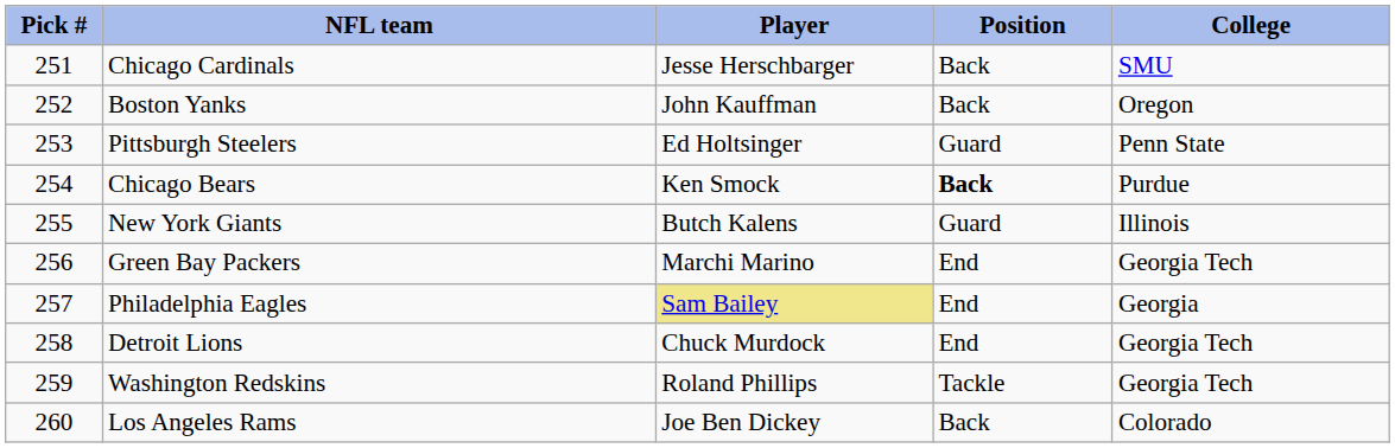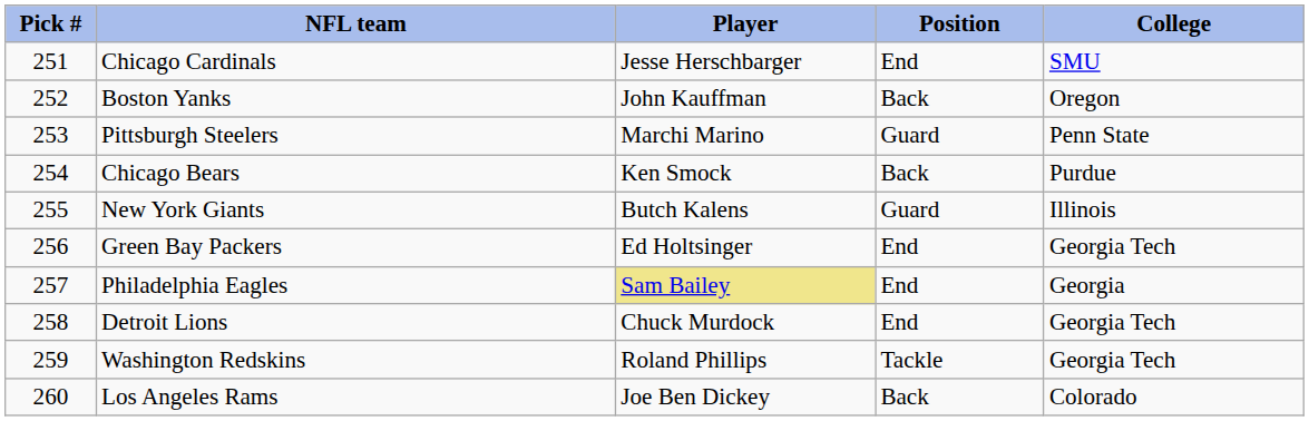 <table class="wikitable sortable sortable" style="width: 100%">
 <tr>
 <th style="background:#A8BDEC;" width=7%>Pick #</th>
 <th width=40% style="background:#A8BDEC;">NFL team</th>
 <th width=20% style="background:#A8BDEC;">Player</th>
 <th width=13% style="background:#A8BDEC;">Position</th>
 <th style="background:#A8BDEC;">College</th>
 </tr>
 <tr>
 <td align=center>251</td>
 <td>Chicago Cardinals</td>
 <td>Jesse Herschbarger</td>
-<td>Back</td>
+<td>End</td>
 <td><a href='#'>SMU</a></td>
 </tr>
 <tr>
 <td align=center>252</td>
 <td>Boston Yanks</td>
 <td>John Kauffman</td>
 <td>Back</td>
 <td>Oregon</td>
 </tr>
 <tr>
 <td align=center>253</td>
 <td>Pittsburgh Steelers</td>
-<td>Ed Holtsinger</td>
+<td>Marchi Marino</td>
 <td>Guard</td>
 <td>Penn State</td>
 </tr>
 <tr>
 <td align=center>254</td>
 <td>Chicago Bears</td>
 <td>Ken Smock</td>
-<td><strong>Back</strong></td>
+<td>Back</td>
 <td>Purdue</td>
 </tr>
 <tr>
 <td align=center>255</td>
 <td>New York Giants</td>
 <td>Butch Kalens</td>
 <td>Guard</td>
 <td>Illinois</td>
 </tr>
 <tr>
 <td align=center>256</td>
 <td>Green Bay Packers</td>
-<td>Marchi Marino</td>
+<td>Ed Holtsinger</td>
 <td>End</td>
 <td>Georgia Tech</td>
 </tr>
 <tr>
 <td align=center>257</td>
 <td>Philadelphia Eagles</td>
 <td style="background: khaki;"><a href='#'>Sam Bailey</a></td>
 <td>End</td>
 <td>Georgia</td>
 </tr>
 <tr>
 <td align=center>258</td>
 <td>Detroit Lions</td>
 <td>Chuck Murdock</td>
 <td>End</td>
 <td>Georgia Tech</td>
 </tr>
 <tr>
 <td align=center>259</td>
 <td>Washington Redskins</td>
 <td>Roland Phillips</td>
 <td>Tackle</td>
 <td>Georgia Tech</td>
 </tr>
 <tr>
 <td align=center>260</td>
 <td>Los Angeles Rams</td>
 <td>Joe Ben Dickey</td>
 <td>Back</td>
 <td>Colorado</td>
 </tr>
 </table>
